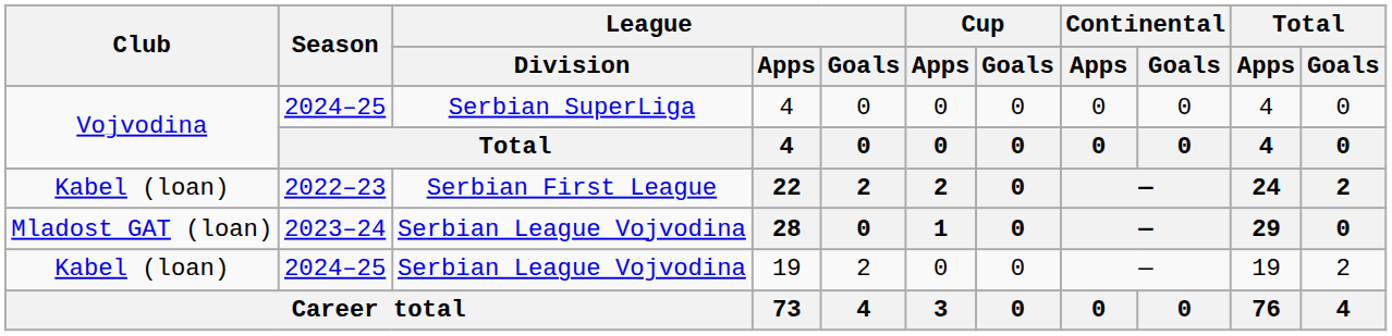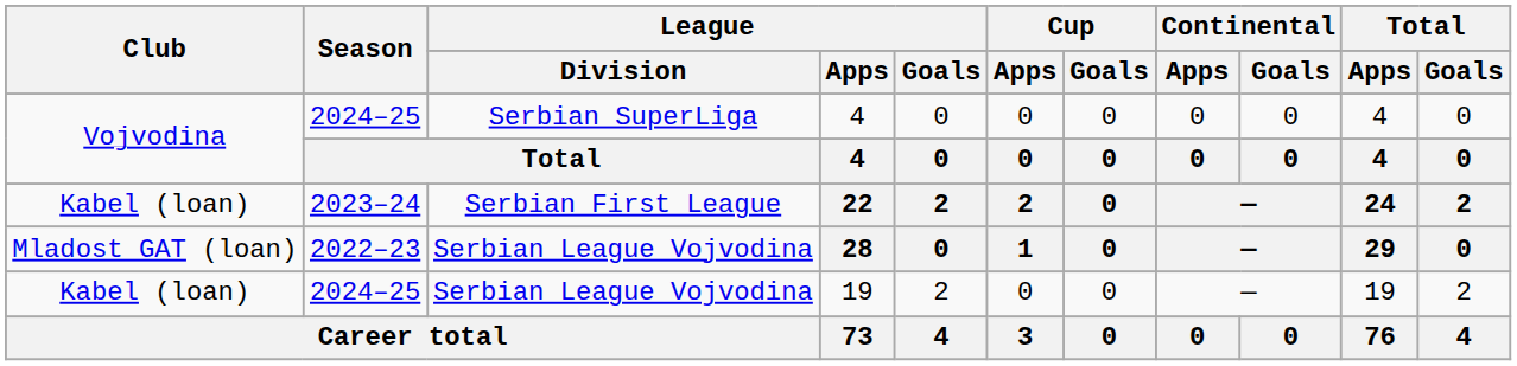 <table class="wikitable" style="text-align: center;font-size:90%">
 <tr>
 <th rowspan="2">Club</th>
 <th rowspan="2">Season</th>
 <th colspan="3">League</th>
 <th colspan="2">Cup</th>
 <th colspan="2">Continental</th>
 <th colspan="2">Total</th>
 </tr>
 <tr>
 <th>Division</th>
 <th>Apps</th>
 <th>Goals</th>
 <th>Apps</th>
 <th>Goals</th>
 <th>Apps</th>
 <th>Goals</th>
 <th>Apps</th>
 <th>Goals</th>
 </tr>
 <tr>
 <td rowspan="2"><a href='#'>Vojvodina</a></td>
 <td><a href='#'>2024–25</a></td>
 <td><a href='#'>Serbian SuperLiga</a></td>
 <td>4</td>
 <td>0</td>
 <td>0</td>
 <td>0</td>
 <td>0</td>
 <td>0</td>
 <td>4</td>
 <td>0</td>
 </tr>
 <tr>
 <th colspan="2">Total</th>
 <th>4</th>
 <th>0</th>
 <th>0</th>
 <th>0</th>
 <th>0</th>
 <th>0</th>
 <th>4</th>
 <th>0</th>
 </tr>
 <tr>
 <td><a href='#'>Kabel</a> (loan)</td>
-<td><a href='#'>2022–23</a></td>
+<td><a href='#'>2023–24</a></td>
 <td><a href='#'>Serbian First League</a></td>
 <th>22</th>
 <th>2</th>
 <th>2</th>
 <th>0</th>
 <th colspan="2">—</th>
 <th>24</th>
 <th>2</th>
 </tr>
 <tr>
 <td><a href='#'>Mladost GAT</a> (loan)</td>
-<td><a href='#'>2023–24</a></td>
+<td><a href='#'>2022–23</a></td>
 <td><a href='#'>Serbian League Vojvodina</a></td>
 <th>28</th>
 <th>0</th>
 <th>1</th>
 <th>0</th>
 <th colspan="2">—</th>
 <th>29</th>
 <th>0</th>
 </tr>
 <tr>
 <td><a href='#'>Kabel</a> (loan)</td>
 <td><a href='#'>2024–25</a></td>
 <td><a href='#'>Serbian League Vojvodina</a></td>
 <td>19</td>
 <td>2</td>
 <td>0</td>
 <td>0</td>
 <td colspan="2">—</td>
 <td>19</td>
 <td>2</td>
 </tr>
 <tr>
 <th colspan="3">Career total</th>
 <th>73</th>
 <th>4</th>
 <th>3</th>
 <th>0</th>
 <th>0</th>
 <th>0</th>
 <th>76</th>
 <th>4</th>
 </tr>
 </table>
